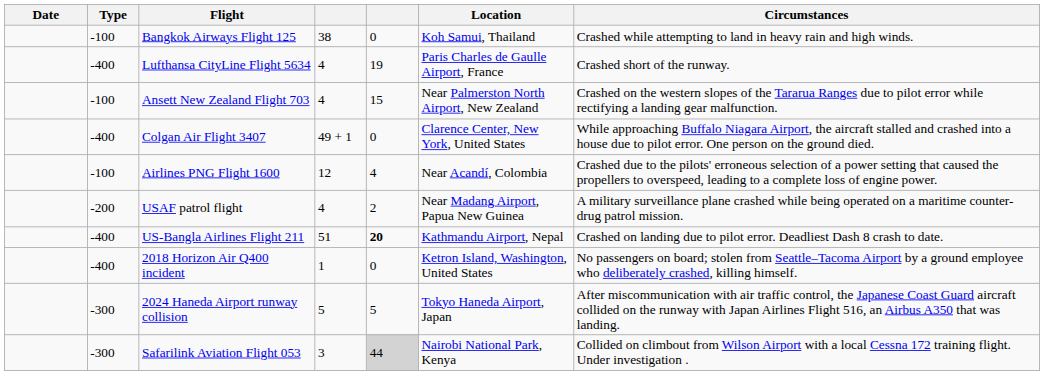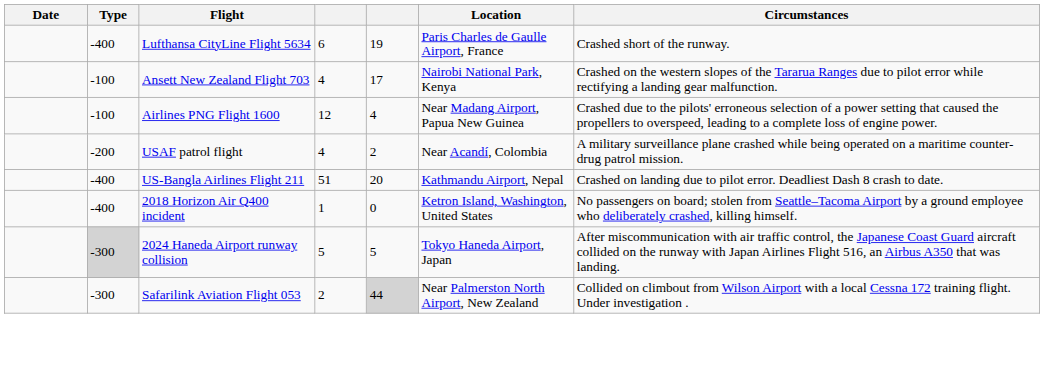 <table class="wikitable sortable">
 <tr>
 <th scope="col" style="width: 8%;" data-sort-type=date>Date</th>
 <th scope="col" style="width: 5%;">Type</th>
 <th scope="col" style="width: 17%;">Flight</th>
 <th scope="col" style="width: 5%;" data-sort-type=number></th>
 <th scope="col" style="width: 5%;" data-sort-type=number></th>
 <th scope="col" style="width: 15%;">Location</th>
 <th scope="col" style="width: 45%;">Circumstances</th>
 </tr>
 <tr>
 <td></td>
-<td>-100</td>
-<td><a href='#'>Bangkok Airways Flight 125</a></td>
-<td>38</td>
-<td>0</td>
-<td><a href='#'>Koh Samui</a>, Thailand</td>
-<td>Crashed while attempting to land in heavy rain and high winds.</td>
-</tr>
-<tr>
-<td></td>
 <td>-400</td>
 <td><a href='#'>Lufthansa CityLine Flight 5634</a></td>
-<td>4</td>
+<td>6</td>
 <td>19</td>
 <td><a href='#'>Paris Charles de Gaulle Airport</a>, France</td>
 <td>Crashed short of the runway.</td>
 </tr>
 <tr>
 <td></td>
 <td>-100</td>
 <td><a href='#'>Ansett New Zealand Flight 703</a></td>
 <td>4</td>
-<td>15</td>
-<td>Near <a href='#'>Palmerston North Airport</a>, New Zealand</td>
+<td>17</td>
+<td><a href='#'>Nairobi National Park</a>, Kenya</td>
 <td>Crashed on the western slopes of the <a href='#'>Tararua Ranges</a> due to pilot error while rectifying a landing gear malfunction.</td>
-</tr>
-<tr>
-<td></td>
-<td>-400</td>
-<td><a href='#'>Colgan Air Flight 3407</a></td>
-<td>49 + 1</td>
-<td>0</td>
-<td><a href='#'>Clarence Center, New York</a>, United States</td>
-<td>While approaching <a href='#'>Buffalo Niagara Airport</a>, the aircraft stalled and crashed into a house due to pilot error. One person on the ground died.</td>
 </tr>
 <tr>
 <td></td>
 <td>-100</td>
 <td><a href='#'>Airlines PNG Flight 1600</a></td>
 <td>12</td>
 <td>4</td>
-<td>Near <a href='#'>Acandí</a>, Colombia</td>
+<td>Near <a href='#'>Madang Airport</a>, Papua New Guinea</td>
 <td>Crashed due to the pilots' erroneous selection of a power setting that caused the propellers to overspeed, leading to a complete loss of engine power.</td>
 </tr>
 <tr>
 <td></td>
 <td>-200</td>
 <td><a href='#'>USAF</a> patrol flight</td>
 <td>4</td>
 <td>2</td>
-<td>Near <a href='#'>Madang Airport</a>, Papua New Guinea</td>
+<td>Near <a href='#'>Acandí</a>, Colombia</td>
 <td>A military surveillance plane crashed while being operated on a maritime counter-drug patrol mission.</td>
 </tr>
 <tr>
 <td></td>
 <td>-400</td>
 <td><a href='#'>US-Bangla Airlines Flight 211</a></td>
 <td>51</td>
-<td><strong>20</strong></td>
+<td>20</td>
 <td><a href='#'>Kathmandu Airport</a>, Nepal</td>
 <td>Crashed on landing due to pilot error. Deadliest Dash 8 crash to date. </td>
 </tr>
 <tr>
 <td></td>
 <td>-400</td>
 <td><a href='#'>2018 Horizon Air Q400 incident</a></td>
 <td>1</td>
 <td>0</td>
 <td><a href='#'>Ketron Island, Washington</a>, United States</td>
 <td>No passengers on board; stolen from <a href='#'>Seattle–Tacoma Airport</a> by a ground employee who <a href='#'>deliberately crashed</a>, killing himself.</td>
 </tr>
 <tr>
 <td></td>
-<td>-300</td>
+<td style="background: lightgrey;">-300</td>
 <td><a href='#'>2024 Haneda Airport runway collision</a></td>
 <td>5</td>
 <td>5</td>
 <td><a href='#'>Tokyo Haneda Airport</a>, Japan</td>
 <td>After miscommunication with air traffic control, the <a href='#'>Japanese Coast Guard</a> aircraft collided on the runway with Japan Airlines Flight 516, an <a href='#'>Airbus A350</a> that was landing.</td>
 </tr>
 <tr>
 <td></td>
 <td>-300</td>
 <td><a href='#'>Safarilink Aviation Flight 053</a></td>
-<td>3</td>
+<td>2</td>
 <td style="background: lightgrey;">44</td>
-<td><a href='#'>Nairobi National Park</a>, Kenya</td>
+<td>Near <a href='#'>Palmerston North Airport</a>, New Zealand</td>
 <td>Collided on climbout from <a href='#'>Wilson Airport</a> with a local <a href='#'>Cessna 172</a> training flight. Under investigation .</td>
 </tr>
 </table>
